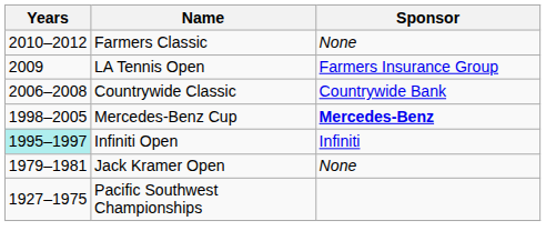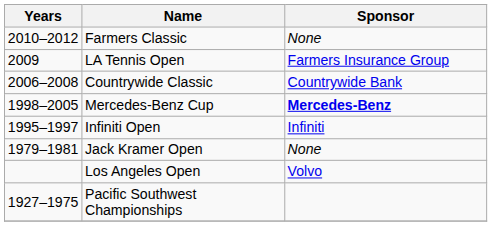 <table class="wikitable" style="font-size:90%">
 <tr>
 <th>Years</th>
 <th width="200">Name</th>
 <th width="200">Sponsor</th>
 </tr>
 <tr>
 <td>2010–2012</td>
 <td>Farmers Classic</td>
 <td><em>None</em></td>
 </tr>
 <tr>
 <td>2009</td>
 <td>LA Tennis Open</td>
 <td><a href='#'>Farmers Insurance Group</a></td>
 </tr>
 <tr>
 <td>2006–2008</td>
 <td>Countrywide Classic</td>
 <td><a href='#'>Countrywide Bank</a></td>
 </tr>
 <tr>
 <td>1998–2005</td>
 <td>Mercedes-Benz Cup</td>
 <td><strong><a href='#'>Mercedes-Benz</a></strong></td>
 </tr>
 <tr>
-<td style="background: paleturquoise;">1995–1997</td>
+<td>1995–1997</td>
 <td>Infiniti Open</td>
 <td><a href='#'>Infiniti</a></td>
 </tr>
 <tr>
 <td>1979–1981</td>
 <td>Jack Kramer Open</td>
 <td><em>None</em></td>
 </tr>
 <tr>
+<td></td>
+<td>Los Angeles Open</td>
+<td><a href='#'>Volvo</a></td>
+</tr>
+<tr>
 <td>1927–1975</td>
 <td>Pacific Southwest Championships</td>
 <td></td>
 </tr>
 <tr>
 </tr>
 </table>
